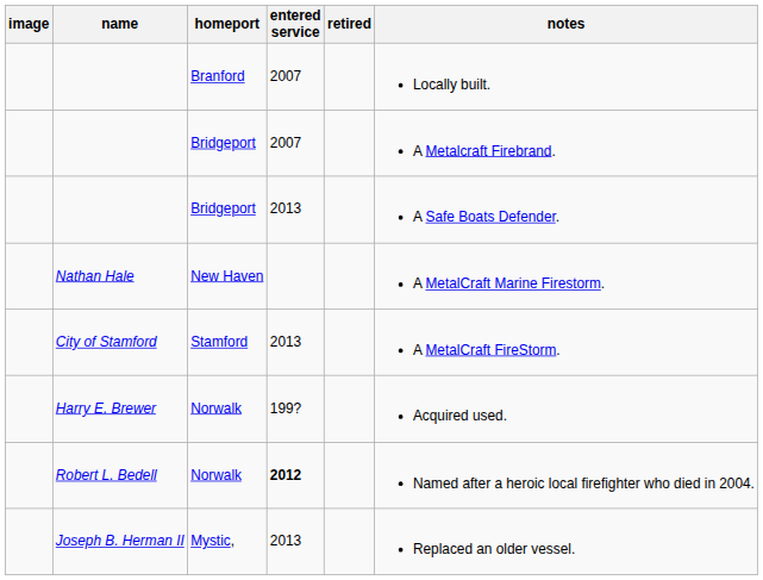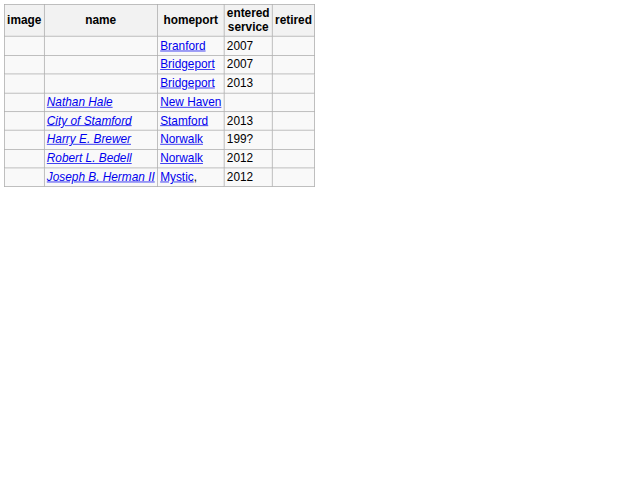 <table class="wikitable">
 <tr>
 <th>image</th>
 <th>name</th>
 <th>homeport</th>
 <th>entered<br>service</th>
 <th>retired</th>
-<th>notes</th>
 </tr>
 <tr>
 <td></td>
 <td></td>
 <td><a href='#'>Branford</a></td>
 <td>2007</td>
 <td></td>
-<td><br><ul><li>Locally built.</li></ul></td>
 </tr>
 <tr>
 <td></td>
 <td></td>
 <td><a href='#'>Bridgeport</a></td>
 <td>2007</td>
 <td></td>
-<td><br><ul><li>A  <a href='#'>Metalcraft Firebrand</a>.</li></ul></td>
 </tr>
 <tr>
 <td></td>
 <td></td>
 <td><a href='#'>Bridgeport</a></td>
 <td>2013</td>
 <td></td>
-<td><br><ul><li>A  <a href='#'>Safe Boats Defender</a>.</li></ul></td>
 </tr>
 <tr>
 <td></td>
 <td><a href='#'><em>Nathan Hale</em></a></td>
 <td><a href='#'>New Haven</a></td>
 <td></td>
 <td></td>
-<td><br><ul><li>A  <a href='#'>MetalCraft Marine Firestorm</a>.</li></ul></td>
 </tr>
 <tr>
 <td></td>
 <td><a href='#'><em>City of Stamford</em></a></td>
 <td><a href='#'>Stamford</a></td>
 <td>2013</td>
 <td></td>
-<td><br><ul><li>A  <a href='#'>MetalCraft FireStorm</a>.</li></ul></td>
 </tr>
 <tr>
 <td></td>
 <td><em><a href='#'>Harry E. Brewer</a></em></td>
 <td><a href='#'>Norwalk</a></td>
 <td>199?</td>
 <td></td>
-<td><br><ul><li>Acquired used.</li></ul></td>
 </tr>
 <tr>
 <td></td>
 <td><em><a href='#'>Robert L. Bedell</a></em></td>
 <td><a href='#'>Norwalk</a></td>
-<td><strong>2012</strong></td>
+<td>2012</td>
 <td></td>
-<td><br><ul><li>Named after a heroic local firefighter who died in 2004.</li></ul></td>
 </tr>
 <tr>
 <td></td>
 <td><em><a href='#'>Joseph B. Herman II</a></em></td>
 <td><a href='#'>Mystic</a>,</td>
-<td>2013</td>
+<td>2012</td>
 <td></td>
-<td><br><ul><li>Replaced an older vessel.</li></ul></td>
 </tr>
 </table>
